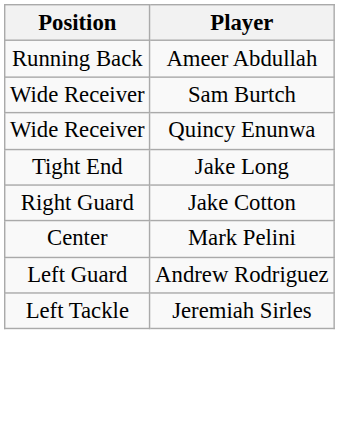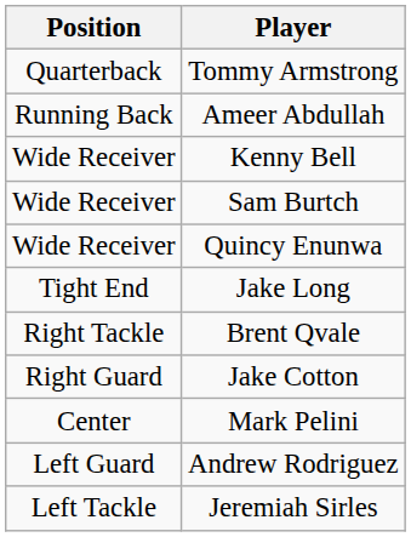 <table class="wikitable" style="text-align: center;">
 <tr>
 <th>Position</th>
 <th>Player</th>
 </tr>
 <tr>
+<td>Quarterback</td>
+<td>Tommy Armstrong</td>
+</tr>
+<tr>
 <td>Running Back</td>
 <td>Ameer Abdullah</td>
+</tr>
+<tr>
+<td>Wide Receiver</td>
+<td>Kenny Bell</td>
 </tr>
 <tr>
 <td>Wide Receiver</td>
 <td>Sam Burtch</td>
 </tr>
 <tr>
 <td>Wide Receiver</td>
 <td>Quincy Enunwa</td>
 </tr>
 <tr>
 <td>Tight End</td>
 <td>Jake Long</td>
+</tr>
+<tr>
+<td>Right Tackle</td>
+<td>Brent Qvale</td>
 </tr>
 <tr>
 <td>Right Guard</td>
 <td>Jake Cotton</td>
 </tr>
 <tr>
 <td>Center</td>
 <td>Mark Pelini</td>
 </tr>
 <tr>
 <td>Left Guard</td>
 <td>Andrew Rodriguez</td>
 </tr>
 <tr>
 <td>Left Tackle</td>
 <td>Jeremiah Sirles</td>
 </tr>
 </table>
